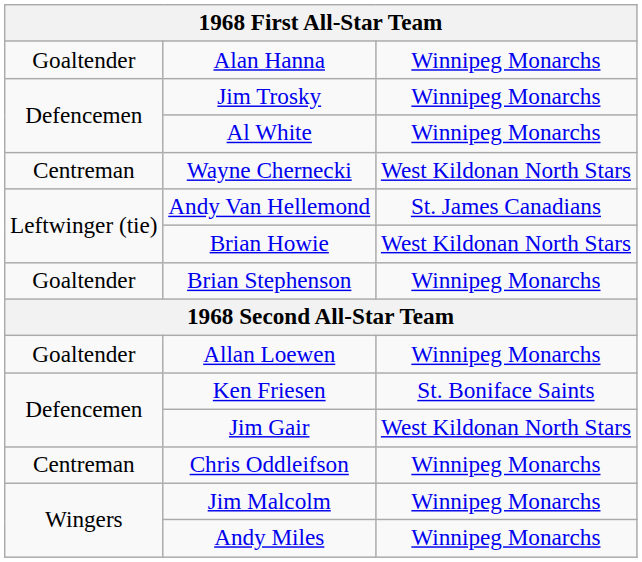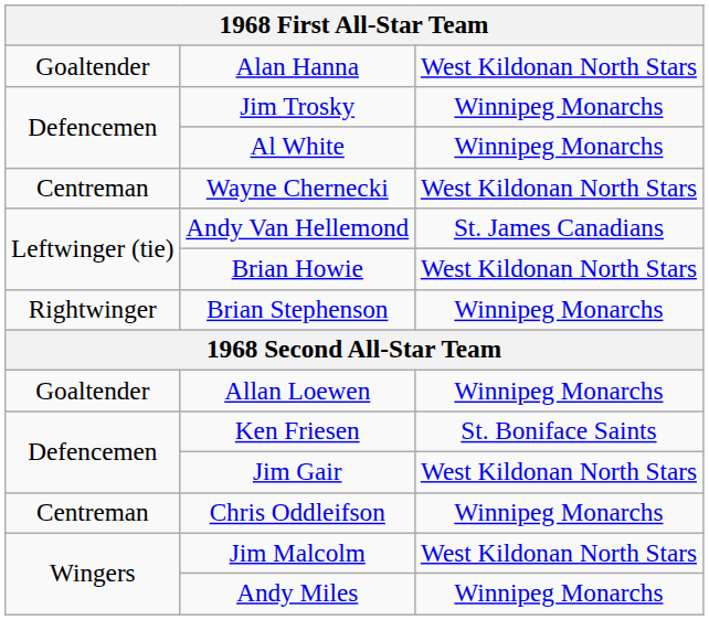 <table class="wikitable" style="text-align:center">
 <tr>
 <th colspan="6">1968 First All-Star Team</th>
 </tr>
 <tr>
 <td>Goaltender</td>
 <td><a href='#'>Alan Hanna</a></td>
-<td><a href='#'>Winnipeg Monarchs</a></td>
+<td><a href='#'>West Kildonan North Stars</a></td>
 </tr>
 <tr>
 <td rowspan="2">Defencemen</td>
 <td><a href='#'>Jim Trosky</a></td>
 <td><a href='#'>Winnipeg Monarchs</a></td>
 </tr>
 <tr>
 <td><a href='#'>Al White</a></td>
 <td><a href='#'>Winnipeg Monarchs</a></td>
 </tr>
 <tr>
 <td>Centreman</td>
 <td><a href='#'>Wayne Chernecki</a></td>
 <td><a href='#'>West Kildonan North Stars</a></td>
 </tr>
 <tr>
 <td rowspan="2">Leftwinger (tie)</td>
 <td><a href='#'>Andy Van Hellemond</a></td>
 <td><a href='#'>St. James Canadians</a></td>
 </tr>
 <tr>
 <td><a href='#'>Brian Howie</a></td>
 <td><a href='#'>West Kildonan North Stars</a></td>
 </tr>
 <tr>
-<td>Goaltender</td>
+<td>Rightwinger</td>
 <td><a href='#'>Brian Stephenson</a></td>
 <td><a href='#'>Winnipeg Monarchs</a></td>
 </tr>
 <tr>
 <th colspan="6">1968 Second All-Star Team</th>
 </tr>
 <tr>
 <td>Goaltender</td>
 <td><a href='#'>Allan Loewen</a></td>
 <td><a href='#'>Winnipeg Monarchs</a></td>
 </tr>
 <tr>
 <td rowspan="2">Defencemen</td>
 <td><a href='#'>Ken Friesen</a></td>
 <td><a href='#'>St. Boniface Saints</a></td>
 </tr>
 <tr>
 <td><a href='#'>Jim Gair</a></td>
 <td><a href='#'>West Kildonan North Stars</a></td>
 </tr>
 <tr>
 <td>Centreman</td>
 <td><a href='#'>Chris Oddleifson</a></td>
 <td><a href='#'>Winnipeg Monarchs</a></td>
 </tr>
 <tr>
 <td rowspan="2">Wingers</td>
 <td><a href='#'>Jim Malcolm</a></td>
-<td><a href='#'>Winnipeg Monarchs</a></td>
+<td><a href='#'>West Kildonan North Stars</a></td>
 </tr>
 <tr>
 <td><a href='#'>Andy Miles</a></td>
 <td><a href='#'>Winnipeg Monarchs</a></td>
 </tr>
 </table>
